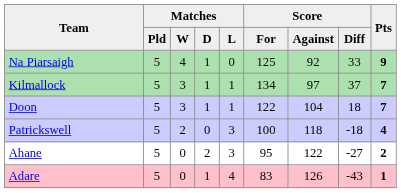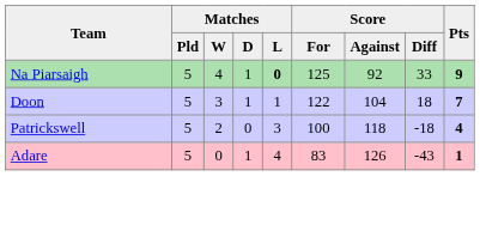 <table style=border-collapse:collapse border=1 cellspacing=0 cellpadding=5>
 <tr align=center bgcolor=#efefef>
 <th rowspan=2 width=165>Team</th>
 <th colspan=4>Matches</th>
 <th colspan=3>Score</th>
 <th rowspan=2width=20>Pts</th>
 </tr>
 <tr align=center bgcolor=#efefef>
 <th width=20>Pld</th>
 <th width=20>W</th>
 <th width=20>D</th>
 <th width=20>L</th>
 <th width=45>For</th>
 <th width=45>Against</th>
 <th width=30>Diff</th>
 </tr>
 <tr align=center style="background:#ACE1AF;">
 <td style="text-align:left;"><a href='#'>Na Piarsaigh</a></td>
 <td>5</td>
 <td>4</td>
 <td>1</td>
-<td>0</td>
+<td><strong>0</strong></td>
 <td>125</td>
 <td>92</td>
 <td>33</td>
 <td><strong>9</strong></td>
-</tr>
-<tr align=center style="background:#ACE1AF;">
-<td style="text-align:left;"><a href='#'>Kilmallock</a></td>
-<td>5</td>
-<td>3</td>
-<td>1</td>
-<td>1</td>
-<td>134</td>
-<td>97</td>
-<td>37</td>
-<td><strong>7</strong></td>
 </tr>
 <tr align=center style="background:#ccccff;">
 <td style="text-align:left;"><a href='#'>Doon</a></td>
 <td>5</td>
 <td>3</td>
 <td>1</td>
 <td>1</td>
 <td>122</td>
 <td>104</td>
 <td>18</td>
 <td><strong>7</strong></td>
 </tr>
 <tr align=center style="background:#ccccff;">
 <td style="text-align:left;"><a href='#'>Patrickswell</a></td>
 <td>5</td>
 <td>2</td>
 <td>0</td>
 <td>3</td>
 <td>100</td>
 <td>118</td>
 <td>-18</td>
 <td><strong>4</strong></td>
 </tr>
-<tr align=center>
-<td style="text-align:left;"><a href='#'>Ahane</a></td>
-<td>5</td>
-<td>0</td>
-<td>2</td>
-<td>3</td>
-<td>95</td>
-<td>122</td>
-<td>-27</td>
-<td><strong>2</strong></td>
-</tr>
 <tr align=center style="background:#FFC0CB;">
 <td style="text-align:left;"><a href='#'>Adare</a></td>
 <td>5</td>
 <td>0</td>
 <td>1</td>
 <td>4</td>
 <td>83</td>
 <td>126</td>
 <td>-43</td>
 <td><strong>1</strong></td>
 </tr>
 </table>
